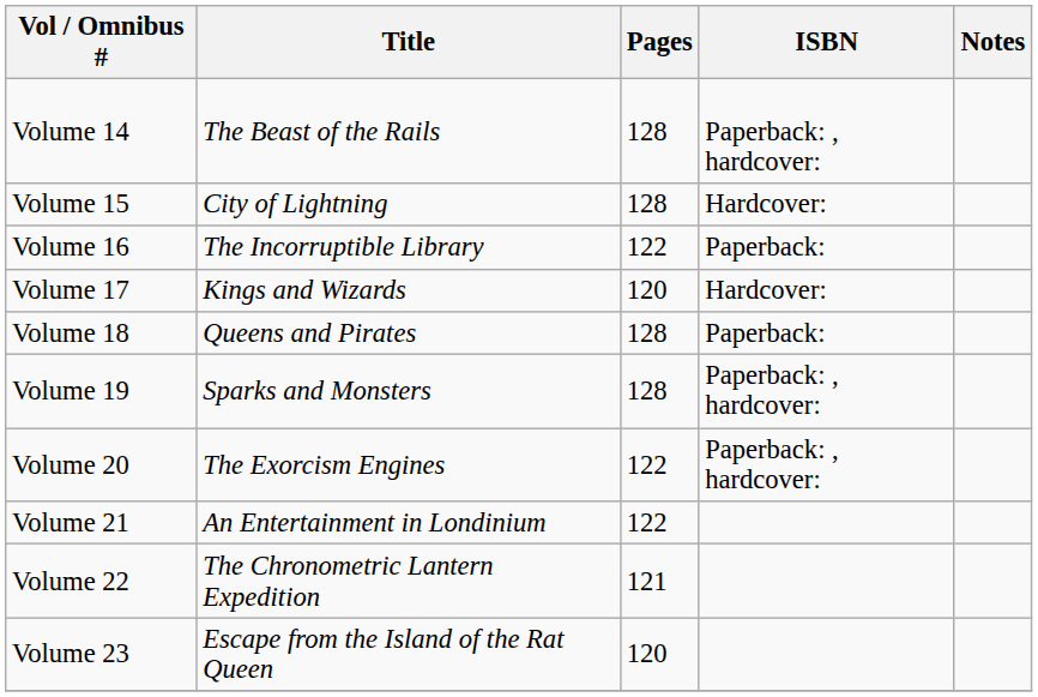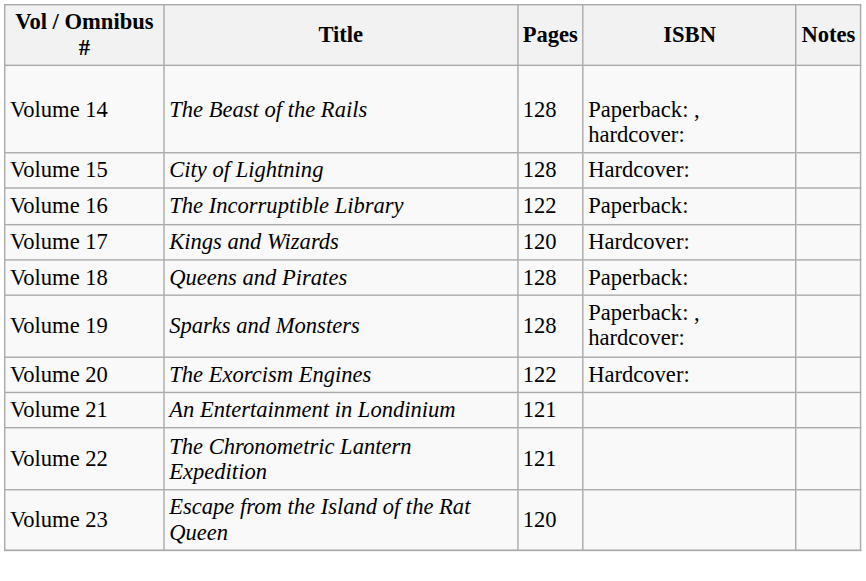 <table class="wikitable">
 <tr>
 <th>Vol / Omnibus #</th>
 <th>Title</th>
 <th>Pages</th>
 <th>ISBN</th>
 <th>Notes</th>
 </tr>
 <tr>
 <td>Volume 14</td>
 <td><em>The Beast of the Rails</em></td>
 <td>128</td>
 <td><br>Paperback: , hardcover: </td>
 <td></td>
 </tr>
 <tr>
 <td>Volume 15</td>
 <td><em>City of Lightning</em></td>
 <td>128</td>
 <td>Hardcover: </td>
 <td></td>
 </tr>
 <tr>
 <td>Volume 16</td>
 <td><em>The Incorruptible Library</em></td>
 <td>122</td>
 <td>Paperback: </td>
 <td></td>
 </tr>
 <tr>
 <td>Volume 17</td>
 <td><em>Kings and Wizards</em></td>
 <td>120</td>
 <td>Hardcover: </td>
 <td></td>
 </tr>
 <tr>
 <td>Volume 18</td>
 <td><em>Queens and Pirates</em></td>
 <td>128</td>
 <td>Paperback: </td>
 <td></td>
 </tr>
 <tr>
 <td>Volume 19</td>
 <td><em>Sparks and Monsters</em></td>
 <td>128</td>
 <td>Paperback: , hardcover: </td>
 <td></td>
 </tr>
 <tr>
 <td>Volume 20</td>
 <td><em>The Exorcism Engines</em></td>
 <td>122</td>
-<td>Paperback: , hardcover: </td>
+<td>Hardcover: </td>
 </tr>
 <tr>
 <td>Volume 21</td>
 <td><em>An Entertainment in Londinium</em></td>
-<td>122</td>
+<td>121</td>
 <td></td>
 <td></td>
 </tr>
 <tr>
 <td>Volume 22</td>
 <td><em>The Chronometric Lantern Expedition</em></td>
 <td>121</td>
 <td></td>
 <td></td>
 </tr>
 <tr>
 <td>Volume 23</td>
 <td><em>Escape from the Island of the Rat Queen</em></td>
 <td>120</td>
 <td></td>
 <td></td>
 </tr>
 <tr>
 </tr>
 </table>
